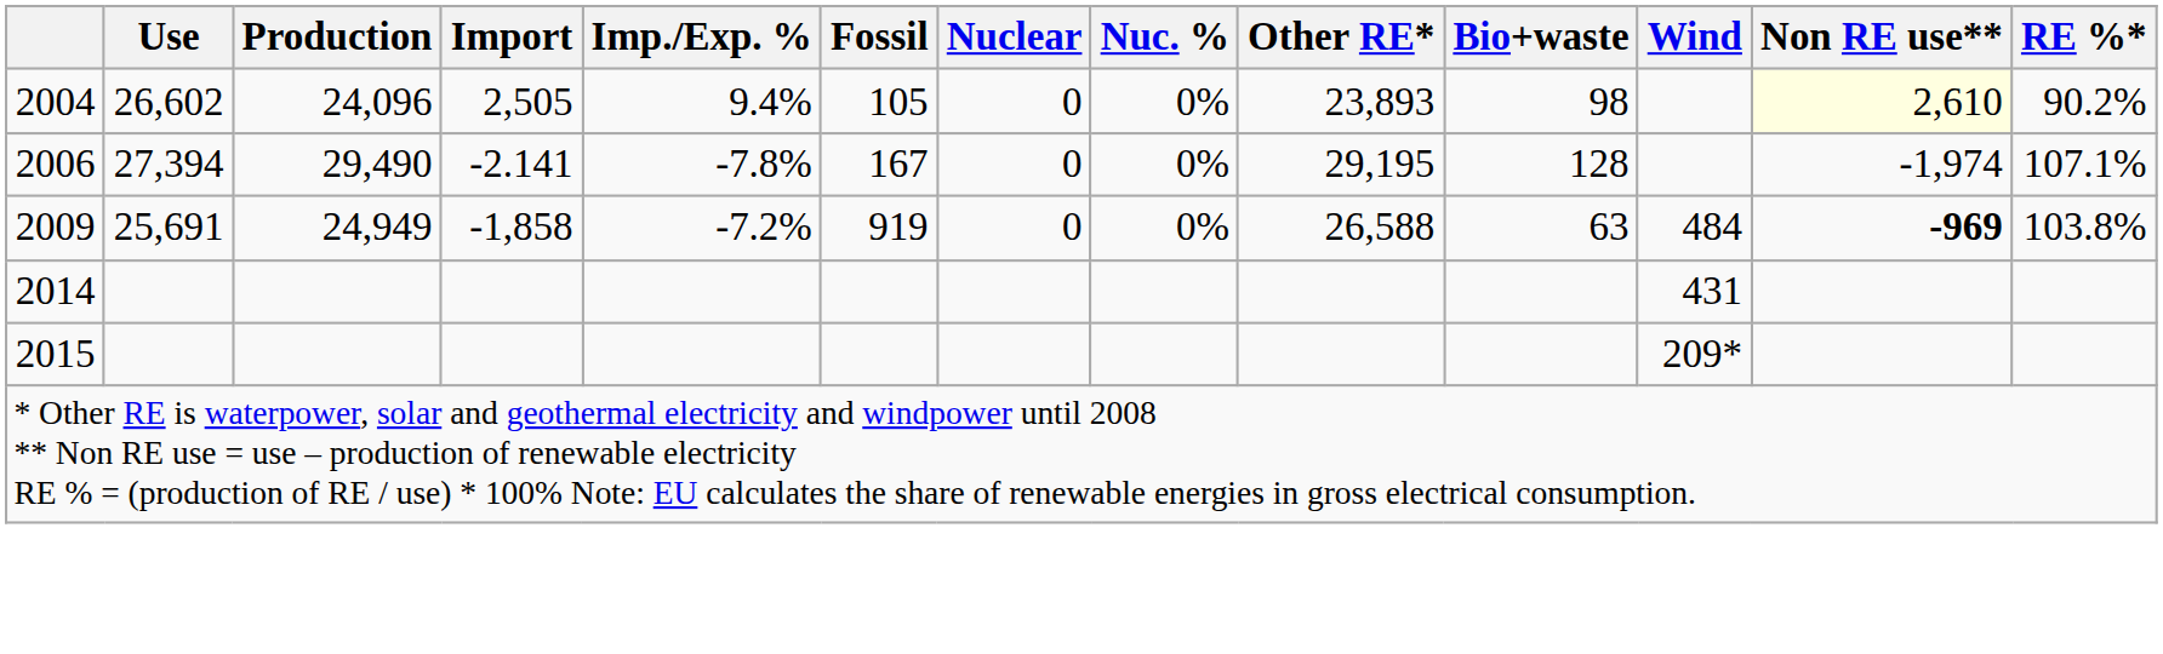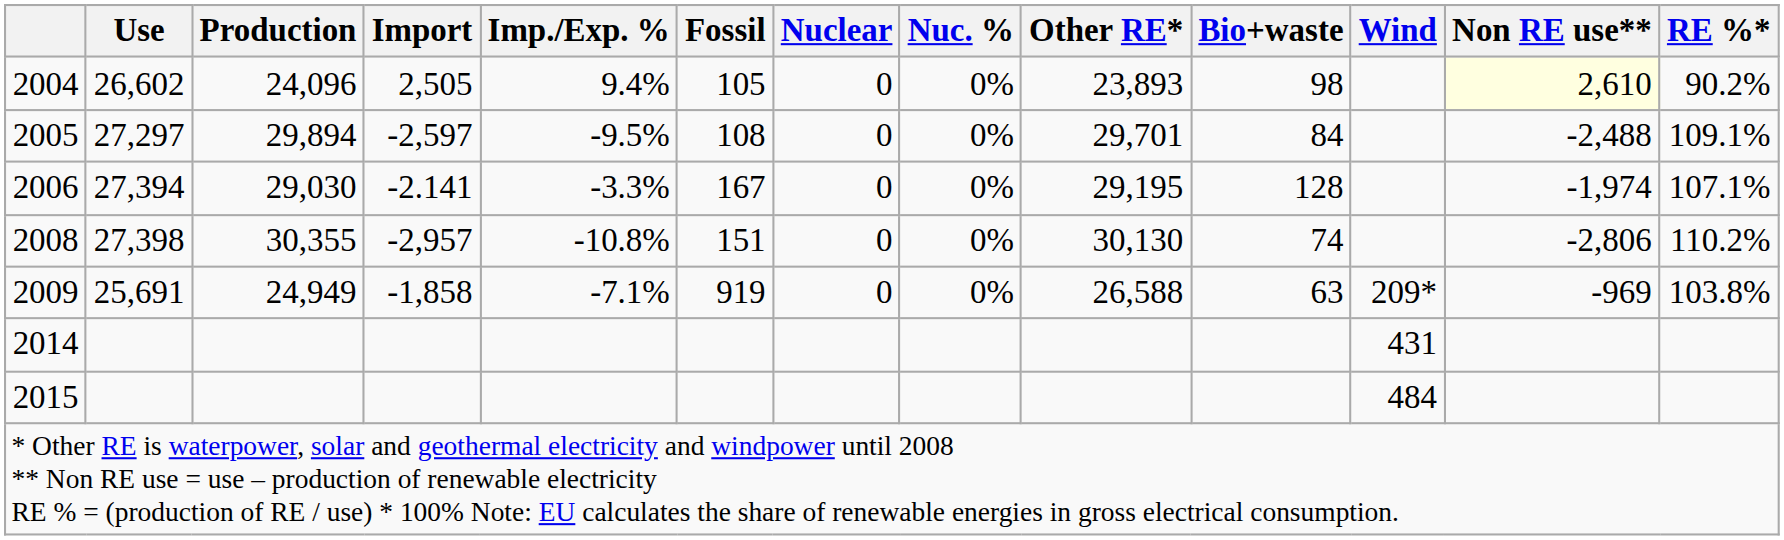 <table class="wikitable" style="text-align:right">
 <tr>
 <th></th>
 <th>Use</th>
 <th>Production</th>
 <th>Import</th>
 <th>Imp./Exp. %</th>
 <th>Fossil</th>
 <th><a href='#'>Nuclear</a></th>
 <th><a href='#'>Nuc.</a> %</th>
 <th>Other <a href='#'>RE</a>*</th>
 <th><a href='#'>Bio</a>+waste</th>
 <th><a href='#'>Wind</a></th>
 <th>Non <a href='#'>RE</a> use**</th>
 <th><a href='#'>RE</a> %*</th>
 </tr>
 <tr>
 <td style="text-align:left">2004</td>
 <td>26,602</td>
 <td>24,096</td>
 <td>2,505</td>
 <td>9.4%</td>
 <td>105</td>
 <td>0</td>
 <td>0%</td>
 <td>23,893</td>
 <td>98</td>
 <td></td>
 <td style="background: lightyellow;">2,610</td>
 <td>90.2%</td>
 </tr>
 <tr>
+<td style="text-align:left">2005</td>
+<td>27,297</td>
+<td>29,894</td>
+<td>-2,597</td>
+<td>-9.5%</td>
+<td>108</td>
+<td>0</td>
+<td>0%</td>
+<td>29,701</td>
+<td>84</td>
+<td></td>
+<td>-2,488</td>
+<td>109.1%</td>
+</tr>
+<tr>
 <td style="text-align:left">2006</td>
 <td>27,394</td>
-<td>29,490</td>
+<td>29,030</td>
 <td>-2.141</td>
-<td>-7.8%</td>
+<td>-3.3%</td>
 <td>167</td>
 <td>0</td>
 <td>0%</td>
 <td>29,195</td>
 <td>128</td>
 <td></td>
 <td>-1,974</td>
 <td>107.1%</td>
 </tr>
 <tr>
+<td style="text-align:left">2008</td>
+<td>27,398</td>
+<td>30,355</td>
+<td>-2,957</td>
+<td>-10.8%</td>
+<td>151</td>
+<td>0</td>
+<td>0%</td>
+<td>30,130</td>
+<td>74</td>
+<td></td>
+<td>-2,806</td>
+<td>110.2%</td>
+</tr>
+<tr>
 <td style="text-align:left">2009</td>
 <td>25,691</td>
 <td>24,949</td>
 <td>-1,858</td>
-<td>-7.2%</td>
+<td>-7.1%</td>
 <td>919</td>
 <td>0</td>
 <td>0%</td>
 <td>26,588</td>
 <td>63</td>
-<td>484</td>
-<td><strong>-969</strong></td>
+<td>209*</td>
+<td>-969</td>
 <td>103.8%</td>
 </tr>
 <tr>
 <td style="text-align:left">2014</td>
 <td></td>
 <td></td>
 <td></td>
 <td></td>
 <td></td>
 <td></td>
 <td></td>
 <td></td>
 <td></td>
 <td>431</td>
 <td></td>
 <td></td>
 </tr>
 <tr>
 <td style="text-align:left">2015</td>
 <td></td>
 <td></td>
 <td></td>
 <td></td>
 <td></td>
 <td></td>
 <td></td>
 <td></td>
 <td></td>
-<td>209*</td>
+<td>484</td>
 <td></td>
 <td></td>
 </tr>
 <tr>
 <td colspan="13" style="text-align:left;font-size:smaller;">* Other <a href='#'>RE</a> is <a href='#'>waterpower</a>, <a href='#'>solar</a> and <a href='#'>geothermal electricity</a> and <a href='#'>windpower</a> until 2008<br>** Non RE use = use – production of renewable electricity <br> RE % = (production of RE / use) * 100%  Note: <a href='#'>EU</a> calculates the share of renewable energies in gross electrical consumption.</td>
 </tr>
 </table>
